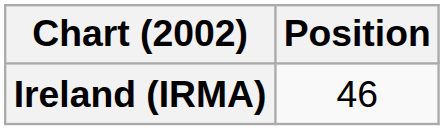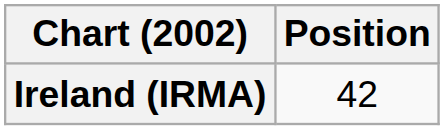 <table class="wikitable plainrowheaders" style="text-align:center">
 <tr>
 <th>Chart (2002)</th>
 <th>Position</th>
 </tr>
 <tr>
 <th scope="row">Ireland (IRMA)</th>
-<td>46</td>
+<td>42</td>
 </tr>
 </table>
